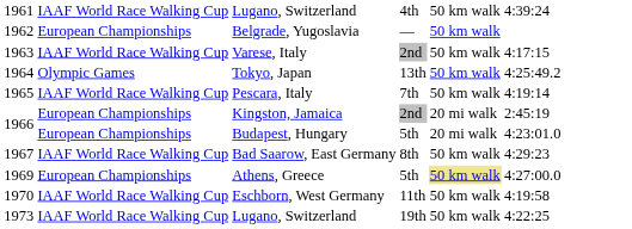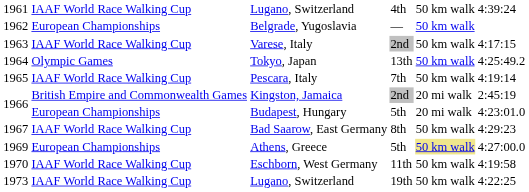 <table>
 <tr>
 <td>1961</td>
 <td><a href='#'>IAAF World Race Walking Cup</a></td>
 <td><a href='#'>Lugano</a>, Switzerland</td>
 <td>4th</td>
 <td>50 km walk</td>
 <td>4:39:24</td>
 </tr>
 <tr>
 <td>1962</td>
 <td><a href='#'>European Championships</a></td>
 <td><a href='#'>Belgrade</a>, Yugoslavia</td>
 <td>—</td>
 <td><a href='#'>50 km walk</a></td>
 <td></td>
 </tr>
 <tr>
 <td>1963</td>
 <td><a href='#'>IAAF World Race Walking Cup</a></td>
 <td><a href='#'>Varese</a>, Italy</td>
 <td bgcolor=silver>2nd</td>
 <td>50 km walk</td>
 <td>4:17:15</td>
 </tr>
 <tr>
 <td>1964</td>
 <td><a href='#'>Olympic Games</a></td>
 <td><a href='#'>Tokyo</a>, Japan</td>
 <td>13th</td>
 <td><a href='#'>50 km walk</a></td>
 <td>4:25:49.2</td>
 </tr>
 <tr>
 <td>1965</td>
 <td><a href='#'>IAAF World Race Walking Cup</a></td>
 <td><a href='#'>Pescara</a>, Italy</td>
 <td>7th</td>
 <td>50 km walk</td>
 <td>4:19:14</td>
 </tr>
 <tr>
 <td rowspan=2>1966</td>
-<td><a href='#'>European Championships</a></td>
+<td><a href='#'>British Empire and Commonwealth Games</a></td>
 <td><a href='#'>Kingston, Jamaica</a></td>
 <td bgcolor=silver>2nd</td>
 <td>20 mi walk</td>
 <td>2:45:19</td>
 </tr>
 <tr>
 <td><a href='#'>European Championships</a></td>
 <td><a href='#'>Budapest</a>, Hungary</td>
 <td>5th</td>
 <td>20 mi walk</td>
 <td>4:23:01.0</td>
 </tr>
 <tr>
 <td>1967</td>
 <td><a href='#'>IAAF World Race Walking Cup</a></td>
 <td><a href='#'>Bad Saarow</a>, East Germany</td>
 <td>8th</td>
 <td>50 km walk</td>
 <td>4:29:23</td>
 </tr>
 <tr>
 <td>1969</td>
 <td><a href='#'>European Championships</a></td>
 <td><a href='#'>Athens</a>, Greece</td>
 <td>5th</td>
 <td style="background: khaki;"><a href='#'>50 km walk</a></td>
 <td>4:27:00.0</td>
 </tr>
 <tr>
 <td>1970</td>
 <td><a href='#'>IAAF World Race Walking Cup</a></td>
 <td><a href='#'>Eschborn</a>, West Germany</td>
 <td>11th</td>
 <td>50 km walk</td>
 <td>4:19:58</td>
 </tr>
 <tr>
 <td>1973</td>
 <td><a href='#'>IAAF World Race Walking Cup</a></td>
 <td><a href='#'>Lugano</a>, Switzerland</td>
 <td>19th</td>
 <td>50 km walk</td>
 <td>4:22:25</td>
 </tr>
 </table>
